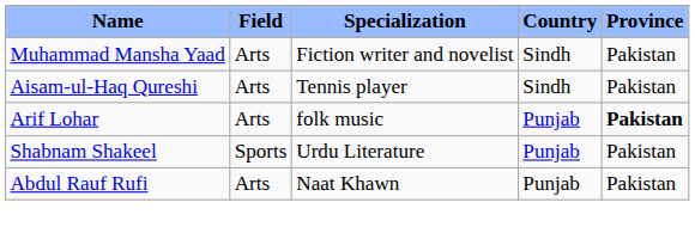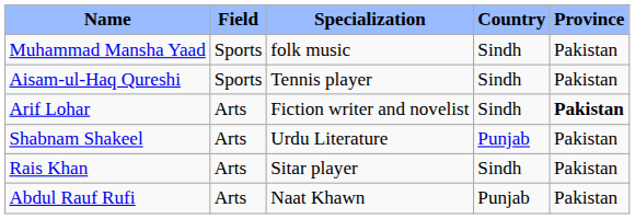 <table class="wikitable">
 <tr>
 <th style="background:#9BF"><span>Name</span></th>
 <th style="background:#9BF"><span>Field</span></th>
 <th style="background:#9BF"><span>Specialization</span></th>
 <th style="background:#9BF"><span>Country</span></th>
 <th style="background:#9BF"><span>Province</span></th>
 </tr>
 <tr>
 <td><a href='#'>Muhammad Mansha Yaad</a></td>
-<td>Arts</td>
-<td>Fiction writer and novelist</td>
+<td>Sports</td>
+<td>folk music</td>
 <td>Sindh</td>
 <td>Pakistan</td>
 </tr>
 <tr>
 <td><a href='#'>Aisam-ul-Haq Qureshi</a></td>
-<td>Arts</td>
+<td>Sports</td>
 <td>Tennis player</td>
 <td>Sindh</td>
 <td>Pakistan</td>
 </tr>
 <tr>
 <td><a href='#'>Arif Lohar</a></td>
 <td>Arts</td>
-<td>folk music</td>
-<td><a href='#'>Punjab</a></td>
+<td>Fiction writer and novelist</td>
+<td>Sindh</td>
 <td><strong>Pakistan</strong></td>
 </tr>
 <tr>
 <td><a href='#'>Shabnam Shakeel</a></td>
-<td>Sports</td>
+<td>Arts</td>
 <td>Urdu Literature</td>
 <td><a href='#'>Punjab</a></td>
+<td>Pakistan</td>
+</tr>
+<tr>
+<td><a href='#'>Rais Khan</a></td>
+<td>Arts</td>
+<td>Sitar player</td>
+<td>Sindh</td>
 <td>Pakistan</td>
 </tr>
 <tr>
 <td><a href='#'>Abdul Rauf Rufi</a></td>
 <td>Arts</td>
 <td>Naat Khawn</td>
 <td>Punjab</td>
 <td>Pakistan</td>
 </tr>
 </table>
